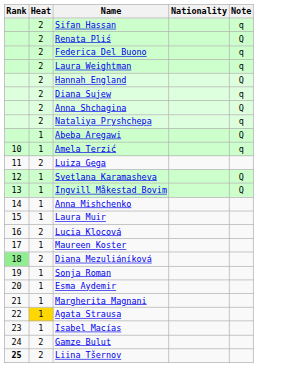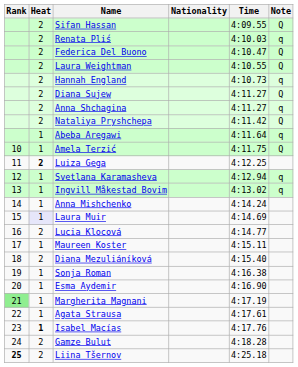 <table class="wikitable sortable" style="text-align:center">
 <tr>
 <th>Rank</th>
 <th>Heat</th>
 <th>Name</th>
 <th>Nationality</th>
+<th>Time</th>
 <th>Note</th>
 </tr>
 <tr bgcolor=ccffcc>
 <td></td>
 <td>2</td>
 <td align=left><a href='#'>Sifan Hassan</a></td>
 <td align=left></td>
-<td>q</td>
+<td>4:09.55</td>
+<td>Q</td>
 </tr>
 <tr bgcolor=ccffcc>
 <td></td>
 <td>2</td>
 <td align=left><a href='#'>Renata Pliś</a></td>
 <td align=left></td>
-<td>Q</td>
+<td>4:10.03</td>
+<td>q</td>
 </tr>
 <tr bgcolor=ccffcc>
 <td></td>
 <td>2</td>
 <td align=left><a href='#'>Federica Del Buono</a></td>
 <td align=left></td>
-<td>q</td>
+<td>4:10.47</td>
+<td>Q</td>
 </tr>
 <tr bgcolor=ccffcc>
 <td></td>
 <td>2</td>
 <td align=left><a href='#'>Laura Weightman</a></td>
 <td align=left></td>
-<td>q</td>
+<td>4:10.55</td>
+<td>Q</td>
 </tr>
 <tr bgcolor=ddffdd>
 <td></td>
 <td>2</td>
 <td align=left><a href='#'>Hannah England</a></td>
 <td align=left></td>
-<td>Q</td>
+<td>4:10.73</td>
+<td>q</td>
 </tr>
 <tr bgcolor=ddffdd>
 <td></td>
 <td>2</td>
 <td align=left><a href='#'>Diana Sujew</a></td>
 <td align=left></td>
-<td>q</td>
+<td>4:11.27</td>
+<td>Q</td>
 </tr>
 <tr bgcolor=ddffdd>
 <td></td>
 <td>2</td>
 <td align=left><a href='#'>Anna Shchagina</a></td>
 <td align=left></td>
-<td>Q</td>
+<td>4:11.27</td>
+<td>q</td>
 </tr>
 <tr bgcolor=ddffdd>
 <td></td>
 <td>2</td>
 <td align=left><a href='#'>Nataliya Pryshchepa</a></td>
 <td align=left></td>
-<td>q</td>
+<td>4:11.42</td>
+<td>Q</td>
 </tr>
 <tr bgcolor=ccffcc>
 <td></td>
 <td>1</td>
 <td align=left><a href='#'>Abeba Aregawi</a></td>
 <td align=left></td>
-<td>Q</td>
+<td>4:11.64</td>
+<td>q</td>
 </tr>
 <tr bgcolor=ccffcc>
 <td>10</td>
 <td>1</td>
 <td align=left><a href='#'>Amela Terzić</a></td>
 <td align=left></td>
-<td>q</td>
+<td>4:11.75</td>
+<td>Q</td>
 </tr>
 <tr>
 <td>11</td>
-<td>2</td>
+<td><strong>2</strong></td>
 <td align=left><a href='#'>Luiza Gega</a></td>
 <td align=left></td>
+<td>4:12.25</td>
 <td></td>
 </tr>
 <tr bgcolor=ccffcc>
 <td>12</td>
 <td>1</td>
 <td align=left><a href='#'>Svetlana Karamasheva</a></td>
 <td align=left></td>
-<td>Q</td>
+<td>4:12.94</td>
+<td>q</td>
 </tr>
 <tr bgcolor=ccffcc>
 <td>13</td>
 <td>1</td>
 <td align=left><a href='#'>Ingvill Måkestad Bovim</a></td>
 <td align=left></td>
-<td>Q</td>
+<td>4:13.02</td>
+<td>q</td>
 </tr>
 <tr>
 <td>14</td>
 <td>1</td>
 <td align=left><a href='#'>Anna Mishchenko</a></td>
 <td align=left></td>
+<td>4:14.24</td>
 <td></td>
 </tr>
 <tr>
 <td>15</td>
-<td>1</td>
+<td style="background: lavender;">1</td>
 <td align=left><a href='#'>Laura Muir</a></td>
 <td align=left></td>
+<td>4:14.69</td>
 <td></td>
 </tr>
 <tr>
 <td>16</td>
 <td>2</td>
 <td align=left><a href='#'>Lucia Klocová</a></td>
 <td align=left></td>
+<td>4:14.77</td>
 <td></td>
 </tr>
 <tr>
 <td>17</td>
 <td>1</td>
 <td align=left><a href='#'>Maureen Koster</a></td>
 <td align=left></td>
+<td>4:15.11</td>
 <td></td>
 </tr>
 <tr>
-<td style="background: lightgreen;">18</td>
+<td>18</td>
 <td>2</td>
 <td align=left><a href='#'>Diana Mezuliáníková</a></td>
 <td align=left></td>
+<td>4:15.40</td>
 <td></td>
 </tr>
 <tr>
 <td>19</td>
 <td>1</td>
 <td align=left><a href='#'>Sonja Roman</a></td>
 <td align=left></td>
+<td>4:16.38</td>
 <td></td>
 </tr>
 <tr>
 <td>20</td>
 <td>1</td>
 <td align=left><a href='#'>Esma Aydemir</a></td>
 <td align=left></td>
+<td>4:16.90</td>
 <td></td>
 </tr>
 <tr>
-<td>21</td>
+<td style="background: lightgreen;">21</td>
 <td>1</td>
 <td align=left><a href='#'>Margherita Magnani</a></td>
 <td align=left></td>
+<td>4:17.19</td>
 <td></td>
 </tr>
 <tr>
 <td>22</td>
-<td style="background: gold;">1</td>
+<td>1</td>
 <td align=left><a href='#'>Agata Strausa</a></td>
 <td align=left></td>
+<td>4:17.61</td>
 <td></td>
 </tr>
 <tr>
 <td>23</td>
-<td>1</td>
+<td><strong>1</strong></td>
 <td align=left><a href='#'>Isabel Macías</a></td>
 <td align=left></td>
+<td>4:17.76</td>
 <td></td>
 </tr>
 <tr>
 <td>24</td>
 <td>2</td>
 <td align=left><a href='#'>Gamze Bulut</a></td>
 <td align=left></td>
+<td>4:18.28</td>
 <td></td>
 </tr>
 <tr>
 <td><strong>25</strong></td>
 <td>2</td>
 <td align=left><a href='#'>Liina Tšernov</a></td>
 <td align=left></td>
+<td>4:25.18</td>
 <td></td>
 </tr>
 </table>
